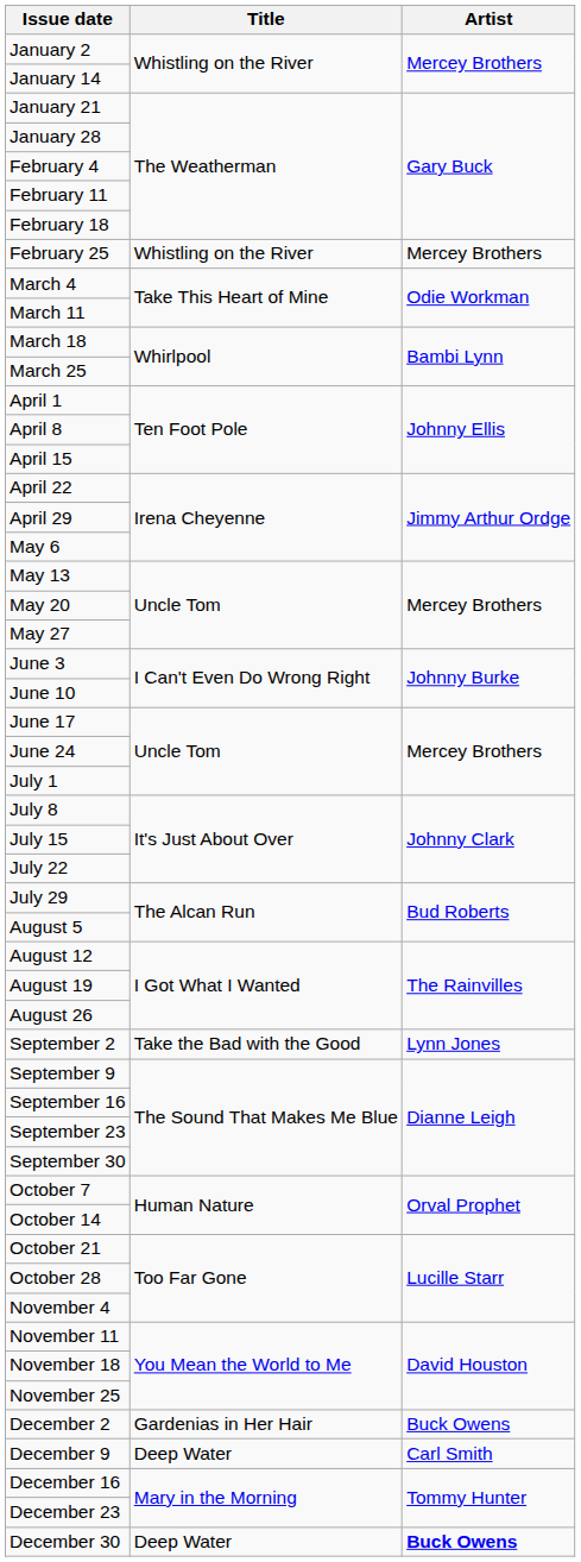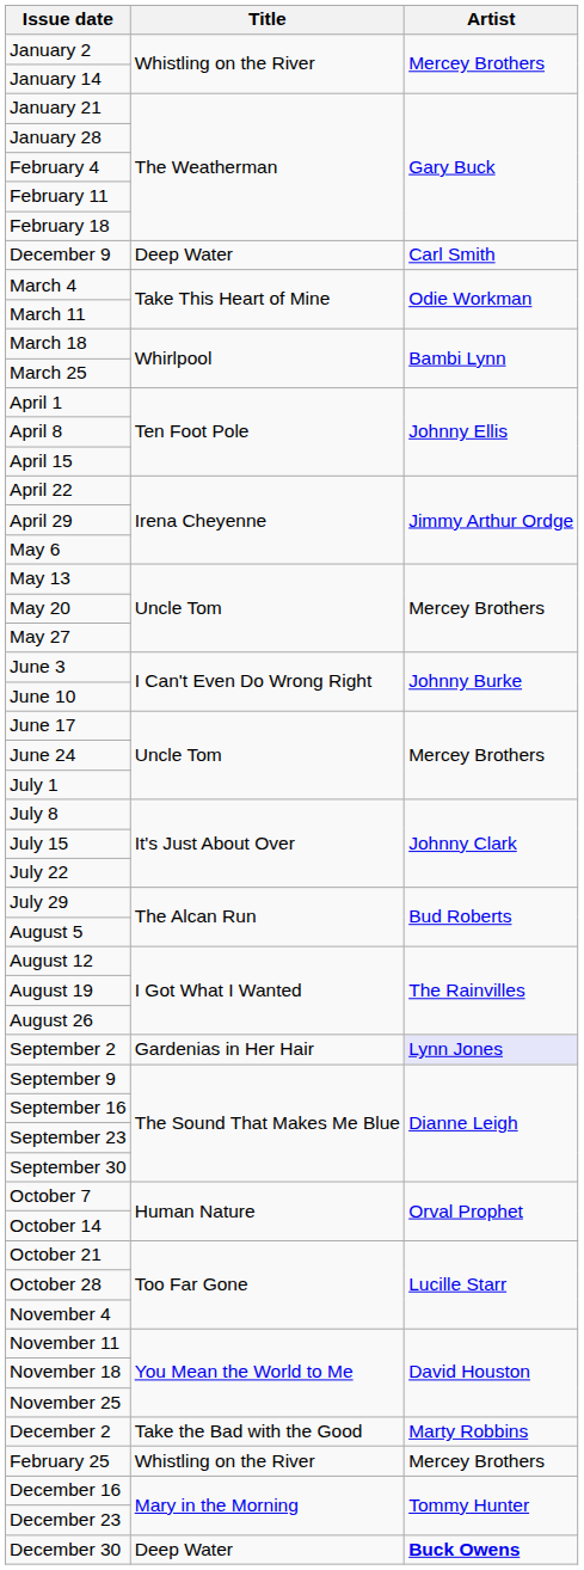 <table class="wikitable">
 <tr>
 <th>Issue date</th>
 <th>Title</th>
 <th>Artist</th>
 </tr>
 <tr>
 <td>January 2</td>
 <td rowspan=2>Whistling on the River</td>
 <td rowspan=2><a href='#'>Mercey Brothers</a></td>
 </tr>
 <tr>
 <td>January 14</td>
 </tr>
 <tr>
 <td>January 21</td>
 <td rowspan=5>The Weatherman</td>
 <td rowspan=5><a href='#'>Gary Buck</a></td>
 </tr>
 <tr>
 <td>January 28</td>
 </tr>
 <tr>
 <td>February 4</td>
 </tr>
 <tr>
 <td>February 11</td>
 </tr>
 <tr>
 <td>February 18</td>
 </tr>
 <tr>
-<td>February 25</td>
-<td>Whistling on the River</td>
-<td>Mercey Brothers</td>
+<td>December 9</td>
+<td>Deep Water</td>
+<td><a href='#'>Carl Smith</a></td>
 </tr>
 <tr>
 <td>March 4</td>
 <td rowspan=2>Take This Heart of Mine</td>
 <td rowspan=2><a href='#'>Odie Workman</a></td>
 </tr>
 <tr>
 <td>March 11</td>
 </tr>
 <tr>
 <td>March 18</td>
 <td rowspan=2>Whirlpool</td>
 <td rowspan=2><a href='#'>Bambi Lynn</a></td>
 </tr>
 <tr>
 <td>March 25</td>
 </tr>
 <tr>
 <td>April 1</td>
 <td rowspan=3>Ten Foot Pole</td>
 <td rowspan=3><a href='#'>Johnny Ellis</a></td>
 </tr>
 <tr>
 <td>April 8</td>
 </tr>
 <tr>
 <td>April 15</td>
 </tr>
 <tr>
 <td>April 22</td>
 <td rowspan=3>Irena Cheyenne</td>
 <td rowspan=3><a href='#'>Jimmy Arthur Ordge</a></td>
 </tr>
 <tr>
 <td>April 29</td>
 </tr>
 <tr>
 <td>May 6</td>
 </tr>
 <tr>
 <td>May 13</td>
 <td rowspan=3>Uncle Tom</td>
 <td rowspan=3>Mercey Brothers</td>
 </tr>
 <tr>
 <td>May 20</td>
 </tr>
 <tr>
 <td>May 27</td>
 </tr>
 <tr>
 <td>June 3</td>
 <td rowspan=2>I Can't Even Do Wrong Right</td>
 <td rowspan=2><a href='#'>Johnny Burke</a></td>
 </tr>
 <tr>
 <td>June 10</td>
 </tr>
 <tr>
 <td>June 17</td>
 <td rowspan=3>Uncle Tom</td>
 <td rowspan=3>Mercey Brothers</td>
 </tr>
 <tr>
 <td>June 24</td>
 </tr>
 <tr>
 <td>July 1</td>
 </tr>
 <tr>
 <td>July 8</td>
 <td rowspan=3>It's Just About Over</td>
 <td rowspan=3><a href='#'>Johnny Clark</a></td>
 </tr>
 <tr>
 <td>July 15</td>
 </tr>
 <tr>
 <td>July 22</td>
 </tr>
 <tr>
 <td>July 29</td>
 <td rowspan=2>The Alcan Run</td>
 <td rowspan=2><a href='#'>Bud Roberts</a></td>
 </tr>
 <tr>
 <td>August 5</td>
 </tr>
 <tr>
 <td>August 12</td>
 <td rowspan=3>I Got What I Wanted</td>
 <td rowspan=3><a href='#'>The Rainvilles</a></td>
 </tr>
 <tr>
 <td>August 19</td>
 </tr>
 <tr>
 <td>August 26</td>
 </tr>
 <tr>
 <td>September 2</td>
-<td>Take the Bad with the Good</td>
-<td><a href='#'>Lynn Jones</a></td>
+<td>Gardenias in Her Hair</td>
+<td style="background: lavender;"><a href='#'>Lynn Jones</a></td>
 </tr>
 <tr>
 <td>September 9</td>
 <td rowspan=4>The Sound That Makes Me Blue</td>
 <td rowspan=4><a href='#'>Dianne Leigh</a></td>
 </tr>
 <tr>
 <td>September 16</td>
 </tr>
 <tr>
 <td>September 23</td>
 </tr>
 <tr>
 <td>September 30</td>
 </tr>
 <tr>
 <td>October 7</td>
 <td rowspan=2>Human Nature</td>
 <td rowspan=2><a href='#'>Orval Prophet</a></td>
 </tr>
 <tr>
 <td>October 14</td>
 </tr>
 <tr>
 <td>October 21</td>
 <td rowspan=3>Too Far Gone</td>
 <td rowspan=3><a href='#'>Lucille Starr</a></td>
 </tr>
 <tr>
 <td>October 28</td>
 </tr>
 <tr>
 <td>November 4</td>
 </tr>
 <tr>
 <td>November 11</td>
 <td rowspan=3><a href='#'>You Mean the World to Me</a></td>
 <td rowspan=3><a href='#'>David Houston</a></td>
 </tr>
 <tr>
 <td>November 18</td>
 </tr>
 <tr>
 <td>November 25</td>
 </tr>
 <tr>
 <td>December 2</td>
-<td>Gardenias in Her Hair</td>
-<td><a href='#'>Buck Owens</a></td>
+<td>Take the Bad with the Good</td>
+<td><a href='#'>Marty Robbins</a></td>
 </tr>
 <tr>
-<td>December 9</td>
-<td>Deep Water</td>
-<td><a href='#'>Carl Smith</a></td>
+<td>February 25</td>
+<td>Whistling on the River</td>
+<td>Mercey Brothers</td>
 </tr>
 <tr>
 <td>December 16</td>
 <td rowspan=2><a href='#'>Mary in the Morning</a></td>
 <td rowspan=2><a href='#'>Tommy Hunter</a></td>
 </tr>
 <tr>
 <td>December 23</td>
 </tr>
 <tr>
 <td>December 30</td>
 <td>Deep Water</td>
 <td><strong><a href='#'>Buck Owens</a></strong></td>
 </tr>
 </table>
